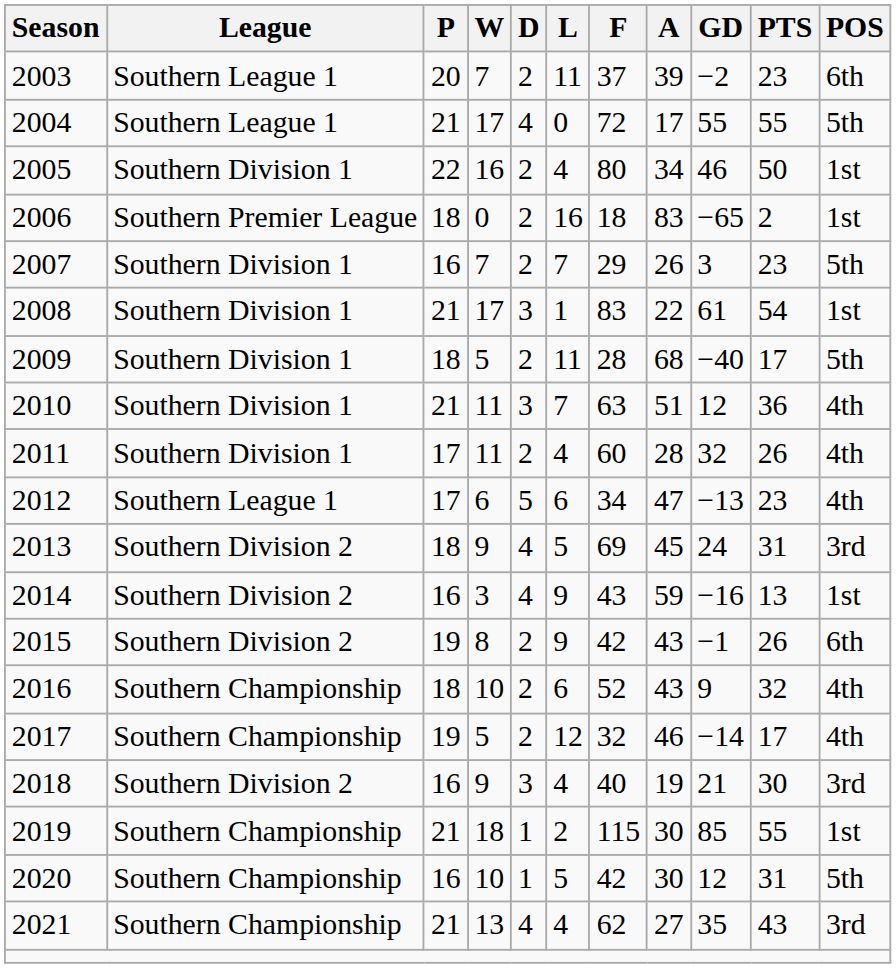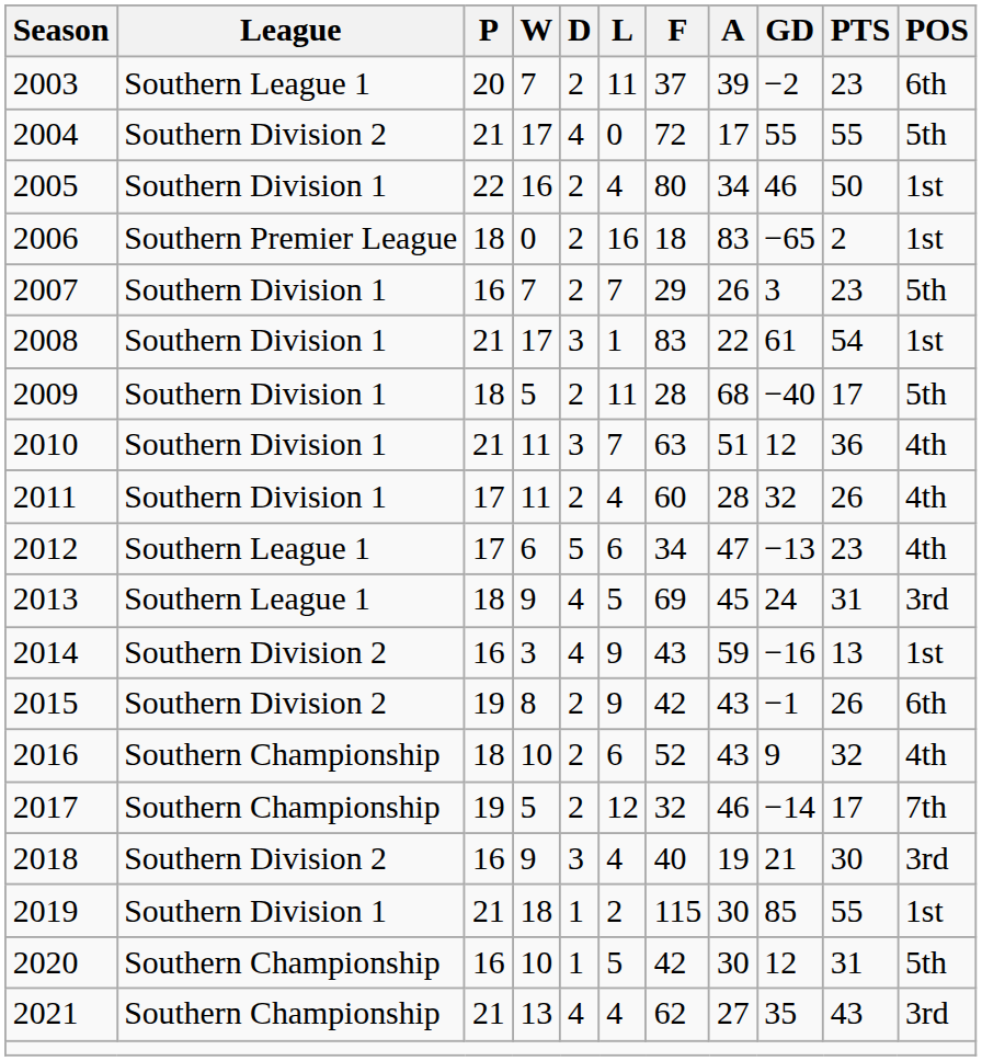 <table class="wikitable">
 <tr>
 <th>Season</th>
 <th>League</th>
 <th>P</th>
 <th>W</th>
 <th>D</th>
 <th>L</th>
 <th>F</th>
 <th>A</th>
 <th>GD</th>
 <th>PTS</th>
 <th>POS</th>
 </tr>
 <tr>
 <td>2003</td>
 <td>Southern League 1</td>
 <td>20</td>
 <td>7</td>
 <td>2</td>
 <td>11</td>
 <td>37</td>
 <td>39</td>
 <td>−2</td>
 <td>23</td>
 <td>6th</td>
 </tr>
 <tr>
 <td>2004</td>
-<td>Southern League 1</td>
+<td>Southern Division 2</td>
 <td>21</td>
 <td>17</td>
 <td>4</td>
 <td>0</td>
 <td>72</td>
 <td>17</td>
 <td>55</td>
 <td>55</td>
 <td>5th</td>
 </tr>
 <tr>
 <td>2005</td>
 <td>Southern Division 1</td>
 <td>22</td>
 <td>16</td>
 <td>2</td>
 <td>4</td>
 <td>80</td>
 <td>34</td>
 <td>46</td>
 <td>50</td>
 <td>1st</td>
 </tr>
 <tr>
 <td>2006</td>
 <td>Southern Premier League</td>
 <td>18</td>
 <td>0</td>
 <td>2</td>
 <td>16</td>
 <td>18</td>
 <td>83</td>
 <td>−65</td>
 <td>2</td>
 <td>1st</td>
 </tr>
 <tr>
 <td>2007</td>
 <td>Southern Division 1</td>
 <td>16</td>
 <td>7</td>
 <td>2</td>
 <td>7</td>
 <td>29</td>
 <td>26</td>
 <td>3</td>
 <td>23</td>
 <td>5th</td>
 </tr>
 <tr>
 <td>2008</td>
 <td>Southern Division 1</td>
 <td>21</td>
 <td>17</td>
 <td>3</td>
 <td>1</td>
 <td>83</td>
 <td>22</td>
 <td>61</td>
 <td>54</td>
 <td>1st</td>
 </tr>
 <tr>
 <td>2009</td>
 <td>Southern Division 1</td>
 <td>18</td>
 <td>5</td>
 <td>2</td>
 <td>11</td>
 <td>28</td>
 <td>68</td>
 <td>−40</td>
 <td>17</td>
 <td>5th</td>
 </tr>
 <tr>
 <td>2010</td>
 <td>Southern Division 1</td>
 <td>21</td>
 <td>11</td>
 <td>3</td>
 <td>7</td>
 <td>63</td>
 <td>51</td>
 <td>12</td>
 <td>36</td>
 <td>4th</td>
 </tr>
 <tr>
 <td>2011</td>
 <td>Southern Division 1</td>
 <td>17</td>
 <td>11</td>
 <td>2</td>
 <td>4</td>
 <td>60</td>
 <td>28</td>
 <td>32</td>
 <td>26</td>
 <td>4th</td>
 </tr>
 <tr>
 <td>2012</td>
 <td>Southern League 1</td>
 <td>17</td>
 <td>6</td>
 <td>5</td>
 <td>6</td>
 <td>34</td>
 <td>47</td>
 <td>−13</td>
 <td>23</td>
 <td>4th</td>
 </tr>
 <tr>
 <td>2013</td>
-<td>Southern Division 2</td>
+<td>Southern League 1</td>
 <td>18</td>
 <td>9</td>
 <td>4</td>
 <td>5</td>
 <td>69</td>
 <td>45</td>
 <td>24</td>
 <td>31</td>
 <td>3rd</td>
 </tr>
 <tr>
 <td>2014</td>
 <td>Southern Division 2</td>
 <td>16</td>
 <td>3</td>
 <td>4</td>
 <td>9</td>
 <td>43</td>
 <td>59</td>
 <td>−16</td>
 <td>13</td>
 <td>1st</td>
 </tr>
 <tr>
 <td>2015</td>
 <td>Southern Division 2</td>
 <td>19</td>
 <td>8</td>
 <td>2</td>
 <td>9</td>
 <td>42</td>
 <td>43</td>
 <td>−1</td>
 <td>26</td>
 <td>6th</td>
 </tr>
 <tr>
 <td>2016</td>
 <td>Southern Championship</td>
 <td>18</td>
 <td>10</td>
 <td>2</td>
 <td>6</td>
 <td>52</td>
 <td>43</td>
 <td>9</td>
 <td>32</td>
 <td>4th</td>
 </tr>
 <tr>
 <td>2017</td>
 <td>Southern Championship</td>
 <td>19</td>
 <td>5</td>
 <td>2</td>
 <td>12</td>
 <td>32</td>
 <td>46</td>
 <td>−14</td>
 <td>17</td>
-<td>4th</td>
+<td>7th</td>
 </tr>
 <tr>
 <td>2018</td>
 <td>Southern Division 2</td>
 <td>16</td>
 <td>9</td>
 <td>3</td>
 <td>4</td>
 <td>40</td>
 <td>19</td>
 <td>21</td>
 <td>30</td>
 <td>3rd</td>
 </tr>
 <tr>
 <td>2019</td>
-<td>Southern Championship</td>
+<td>Southern Division 1</td>
 <td>21</td>
 <td>18</td>
 <td>1</td>
 <td>2</td>
 <td>115</td>
 <td>30</td>
 <td>85</td>
 <td>55</td>
 <td>1st</td>
 </tr>
 <tr>
 <td>2020</td>
 <td>Southern Championship</td>
 <td>16</td>
 <td>10</td>
 <td>1</td>
 <td>5</td>
 <td>42</td>
 <td>30</td>
 <td>12</td>
 <td>31</td>
 <td>5th</td>
 </tr>
 <tr>
 <td>2021</td>
 <td>Southern Championship</td>
 <td>21</td>
 <td>13</td>
 <td>4</td>
 <td>4</td>
 <td>62</td>
 <td>27</td>
 <td>35</td>
 <td>43</td>
 <td>3rd</td>
 </tr>
 <tr>
 <td colspan="11" style="text-align:center;"></td>
 </tr>
 </table>
